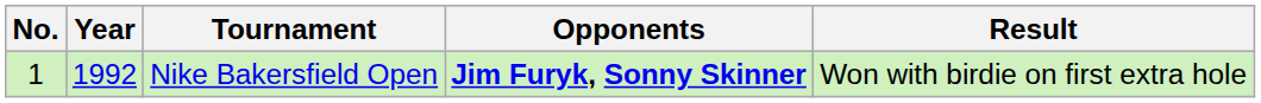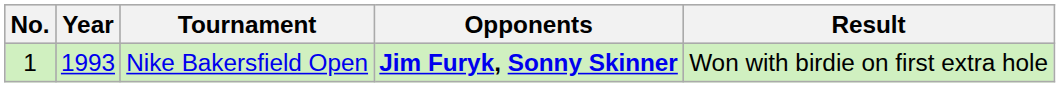 <table class="wikitable" style="font-size:95%;">
 <tr>
 <th>No.</th>
 <th>Year</th>
 <th>Tournament</th>
 <th>Opponents</th>
 <th>Result</th>
 </tr>
 <tr style="background:#D0F0C0;">
 <td align=center>1</td>
-<td><a href='#'>1992</a></td>
+<td><a href='#'>1993</a></td>
 <td><a href='#'>Nike Bakersfield Open</a></td>
 <td><strong> <a href='#'>Jim Furyk</a>,  <a href='#'>Sonny Skinner</a></strong></td>
 <td>Won with birdie on first extra hole</td>
 </tr>
 </table>
